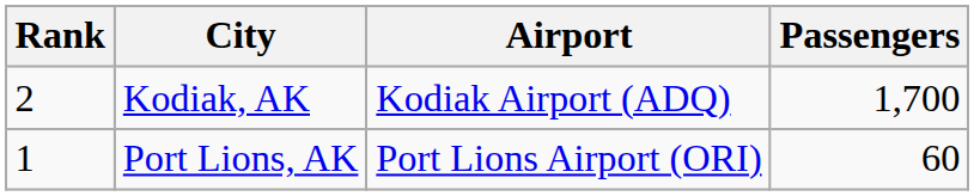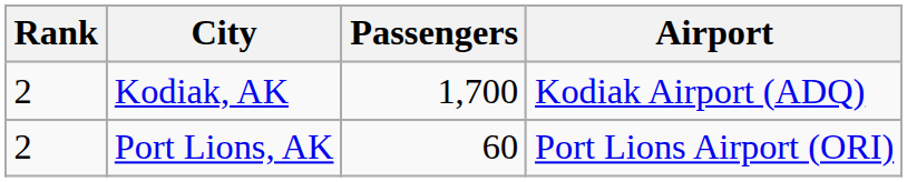 <table class="wikitable">
 <tr>
 <th>Rank</th>
 <th>City</th>
+<th>Passengers</th>
 <th>Airport</th>
-<th>Passengers</th>
 </tr>
 <tr>
 <td>2</td>
 <td><a href='#'>Kodiak, AK</a></td>
+<td align="right">1,700</td>
 <td><a href='#'>Kodiak Airport (ADQ)</a></td>
-<td align="right">1,700</td>
 </tr>
 <tr>
-<td>1</td>
+<td>2</td>
 <td><a href='#'>Port Lions, AK</a></td>
+<td align="right">60</td>
 <td><a href='#'>Port Lions Airport (ORI)</a></td>
-<td align="right">60</td>
 </tr>
 </table>
